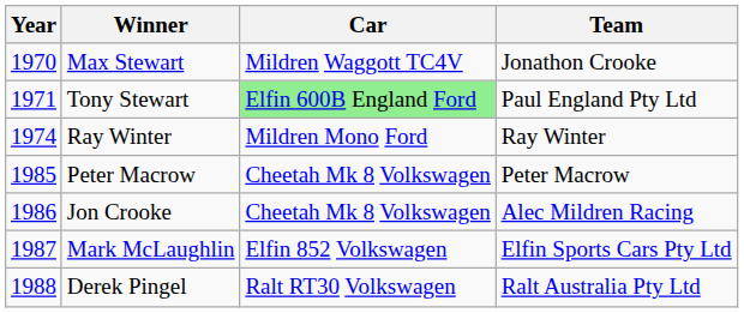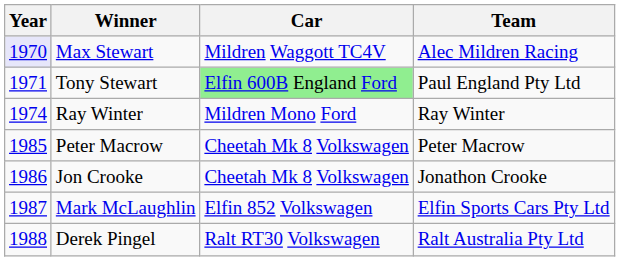 <table class="wikitable" style="font-size: 95%;">
 <tr>
 <th>Year</th>
 <th>Winner</th>
 <th>Car</th>
 <th>Team</th>
 </tr>
 <tr>
-<td><a href='#'>1970</a></td>
+<td style="background: lavender;"><a href='#'>1970</a></td>
 <td> <a href='#'>Max Stewart</a></td>
 <td><a href='#'>Mildren</a> <a href='#'>Waggott TC4V</a></td>
-<td>Jonathon Crooke</td>
+<td><a href='#'>Alec Mildren Racing</a></td>
 </tr>
 <tr>
 <td><a href='#'>1971</a></td>
 <td> Tony Stewart</td>
 <td style="background: lightgreen;"><a href='#'>Elfin 600B</a> England <a href='#'>Ford</a></td>
 <td>Paul England Pty Ltd</td>
 </tr>
 <tr>
 <td><a href='#'>1974</a></td>
 <td> Ray Winter</td>
 <td><a href='#'>Mildren Mono</a> <a href='#'>Ford</a></td>
 <td>Ray Winter</td>
 </tr>
 <tr>
 <td><a href='#'>1985</a></td>
 <td> Peter Macrow</td>
 <td><a href='#'>Cheetah Mk 8</a> <a href='#'>Volkswagen</a></td>
 <td>Peter Macrow</td>
 </tr>
 <tr>
 <td><a href='#'>1986</a></td>
 <td> Jon Crooke</td>
 <td><a href='#'>Cheetah Mk 8</a> <a href='#'>Volkswagen</a></td>
-<td><a href='#'>Alec Mildren Racing</a></td>
+<td>Jonathon Crooke</td>
 </tr>
 <tr>
 <td><a href='#'>1987</a></td>
 <td> <a href='#'>Mark McLaughlin</a></td>
 <td><a href='#'>Elfin 852</a> <a href='#'>Volkswagen</a></td>
 <td><a href='#'>Elfin Sports Cars Pty Ltd</a></td>
 </tr>
 <tr>
 <td><a href='#'>1988</a></td>
 <td> Derek Pingel</td>
 <td><a href='#'>Ralt RT30</a> <a href='#'>Volkswagen</a></td>
 <td><a href='#'>Ralt Australia Pty Ltd</a></td>
 </tr>
 </table>
